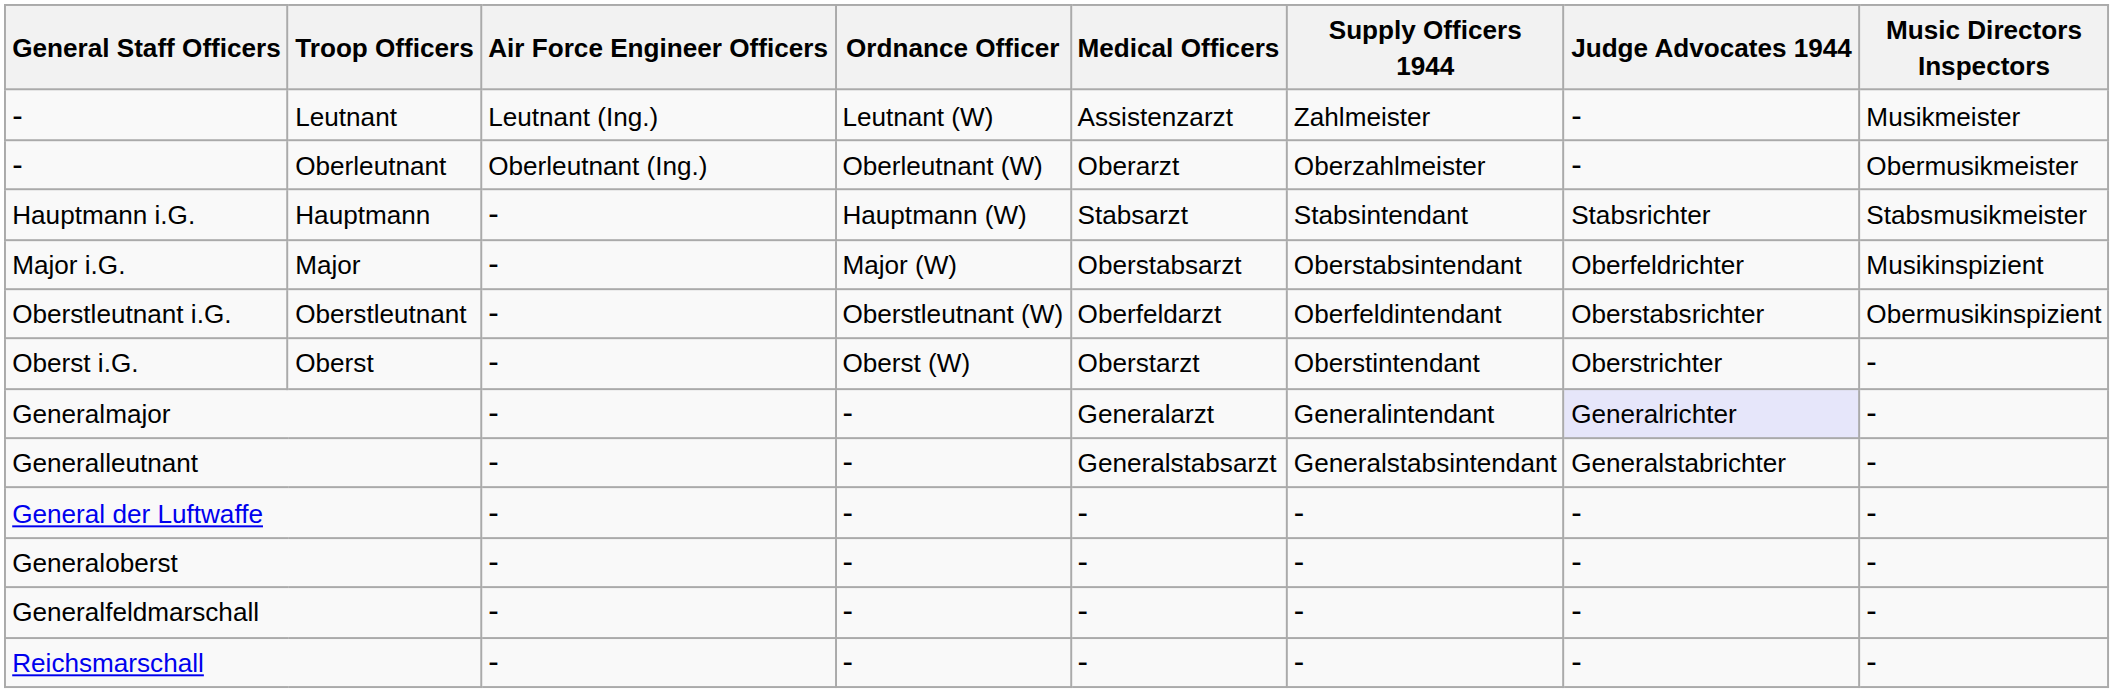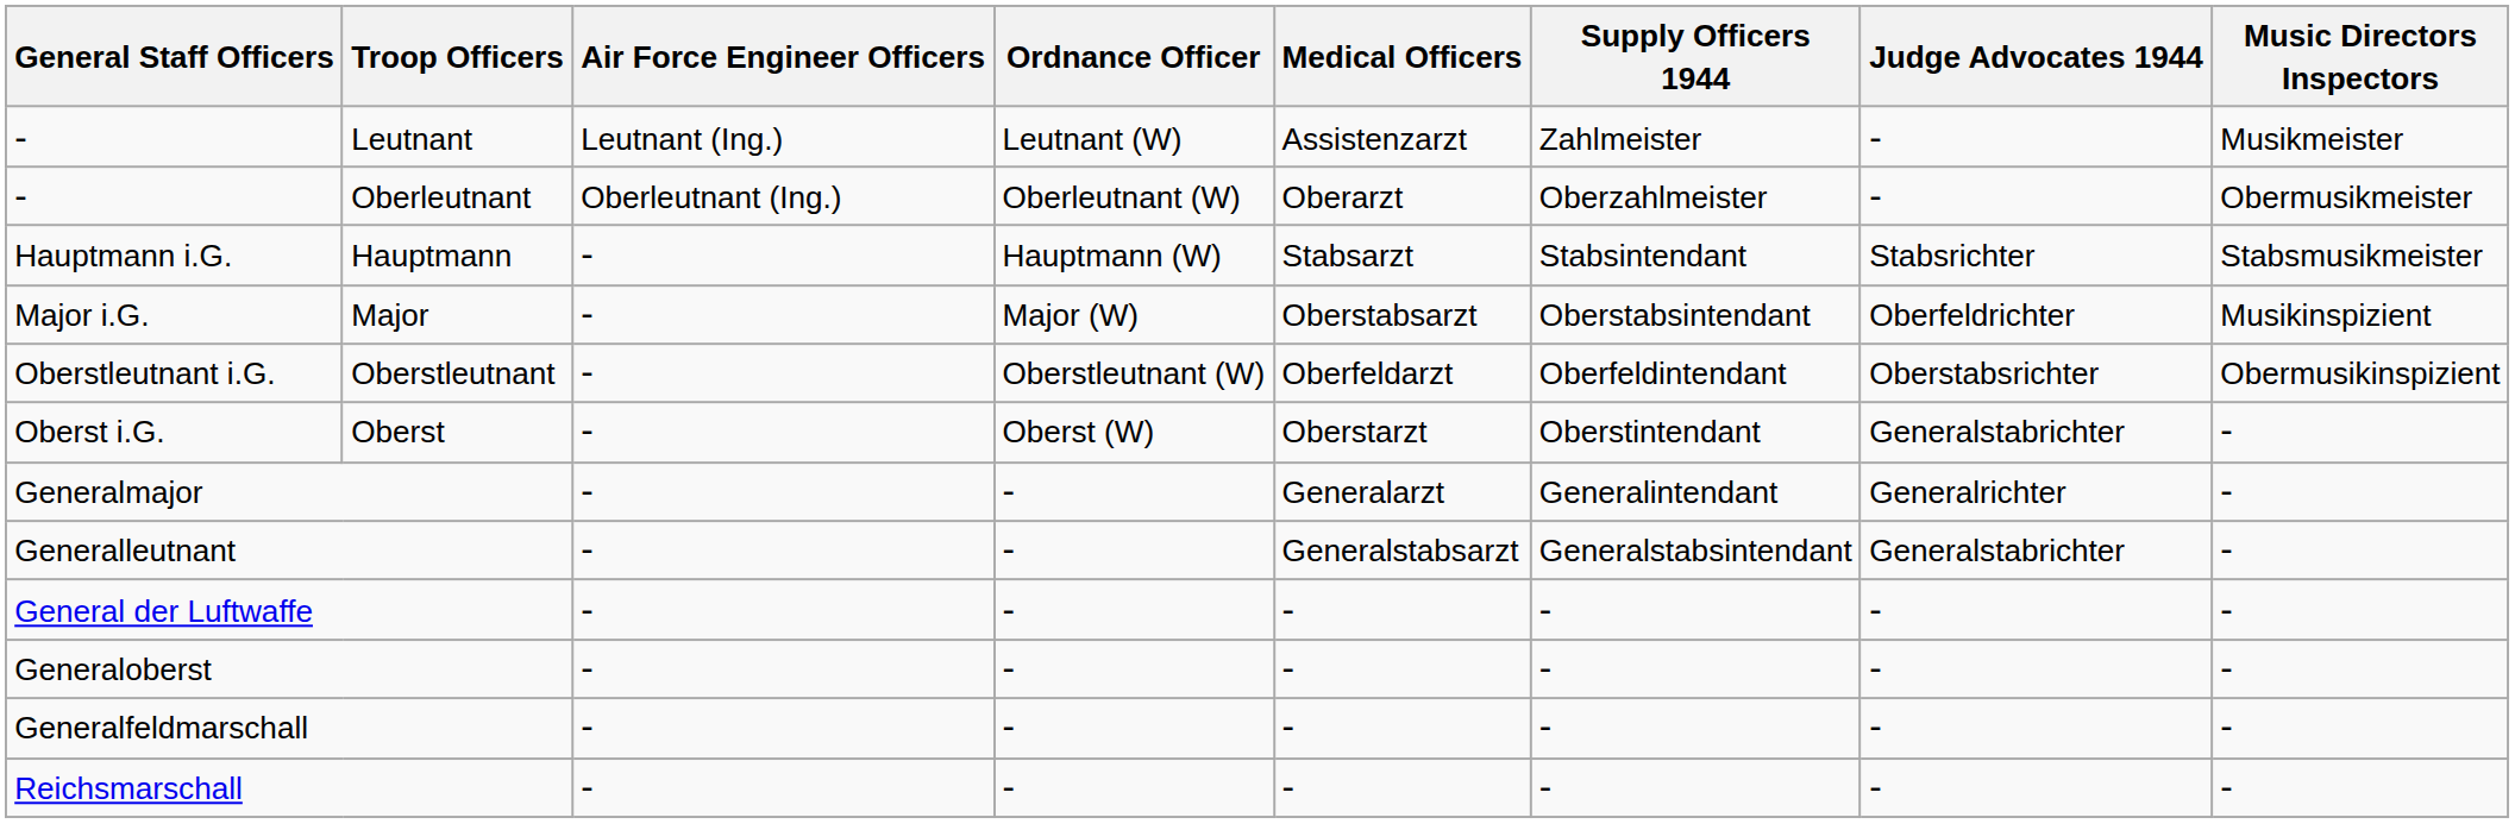 <table class="wikitable mw-collapsible mw-collapsed" style="min-width:50em">
 <tr>
 <th><small>General Staff Officers</small></th>
 <th><small>Troop Officers</small></th>
 <th><small>Air Force Engineer Officers</small></th>
 <th><small>Ordnance Officer</small></th>
 <th><small>Medical Officers</small></th>
 <th><small>Supply Officers<br> 1944</small></th>
 <th><small>Judge Advocates 1944</small></th>
 <th><small>Music Directors<br>Inspectors</small></th>
 </tr>
 <tr>
 <td>-</td>
 <td><small>Leutnant</small></td>
 <td><small>Leutnant (Ing.)</small></td>
 <td><small>Leutnant (W)</small></td>
 <td><small>Assistenzarzt</small></td>
 <td><small>Zahlmeister</small></td>
 <td>-</td>
 <td><small>Musikmeister </small></td>
 </tr>
 <tr>
 <td>-</td>
 <td><small>Oberleutnant</small></td>
 <td><small>Oberleutnant (Ing.)</small></td>
 <td><small>Oberleutnant (W)</small></td>
 <td><small>Oberarzt</small></td>
 <td><small>Oberzahlmeister</small></td>
 <td>-</td>
 <td><small>Obermusikmeister</small></td>
 </tr>
 <tr>
 <td><small>Hauptmann i.G.</small></td>
 <td><small> Hauptmann</small></td>
 <td>-</td>
 <td><small>Hauptmann (W)</small></td>
 <td><small>Stabsarzt</small></td>
 <td><small>Stabsintendant</small></td>
 <td><small>Stabsrichter</small></td>
 <td><small>Stabsmusikmeister</small></td>
 </tr>
 <tr>
 <td><small>Major i.G.</small></td>
 <td><small>Major</small></td>
 <td>-</td>
 <td><small>Major (W)</small></td>
 <td><small>Oberstabsarzt</small></td>
 <td><small>Oberstabsintendant</small></td>
 <td><small>Oberfeldrichter</small></td>
 <td><small>Musikinspizient</small></td>
 </tr>
 <tr>
 <td><small>Oberstleutnant i.G.</small></td>
 <td><small> Oberstleutnant</small></td>
 <td>-</td>
 <td><small>Oberstleutnant (W)</small></td>
 <td><small>Oberfeldarzt</small></td>
 <td><small>Oberfeldintendant</small></td>
 <td><small>Oberstabsrichter</small></td>
 <td><small>Obermusikinspizient</small></td>
 </tr>
 <tr>
 <td><small>Oberst i.G.</small></td>
 <td><small>Oberst</small></td>
 <td>-</td>
 <td><small>Oberst (W)</small></td>
 <td><small>Oberstarzt</small></td>
 <td><small>Oberstintendant</small></td>
-<td><small>Oberstrichter</small></td>
+<td><small>Generalstabrichter</small></td>
 <td>-</td>
 </tr>
 <tr>
 <td colspan=2><small>Generalmajor</small></td>
 <td>-</td>
 <td>-</td>
 <td><small> Generalarzt</small></td>
 <td><small>Generalintendant</small></td>
-<td style="background: lavender;"><small>Generalrichter</small></td>
+<td><small>Generalrichter</small></td>
 <td>-</td>
 </tr>
 <tr>
 <td colspan=2><small>Generalleutnant</small></td>
 <td>-</td>
 <td>-</td>
 <td><small>Generalstabsarzt</small></td>
 <td><small> Generalstabsintendant</small></td>
 <td><small>Generalstabrichter</small></td>
 <td>-</td>
 </tr>
 <tr>
 <td colspan=2><small><a href='#'>General der Luftwaffe</a></small></td>
 <td>-</td>
 <td>-</td>
 <td>-</td>
 <td>-</td>
 <td>-</td>
 <td>-</td>
 </tr>
 <tr>
 <td colspan=2><small>Generaloberst</small></td>
 <td>-</td>
 <td>-</td>
 <td>-</td>
 <td>-</td>
 <td>-</td>
 <td>-</td>
 </tr>
 <tr>
 <td colspan=2><small>Generalfeldmarschall</small></td>
 <td>-</td>
 <td>-</td>
 <td>-</td>
 <td>-</td>
 <td>-</td>
 <td>-</td>
 </tr>
 <tr>
 <td colspan=2><small><a href='#'>Reichsmarschall</a></small></td>
 <td>-</td>
 <td>-</td>
 <td>-</td>
 <td>-</td>
 <td>-</td>
 <td>-</td>
 </tr>
 </table>
